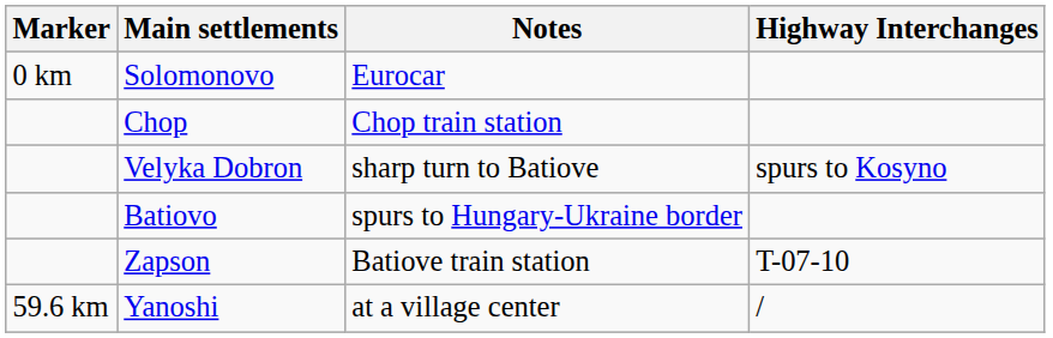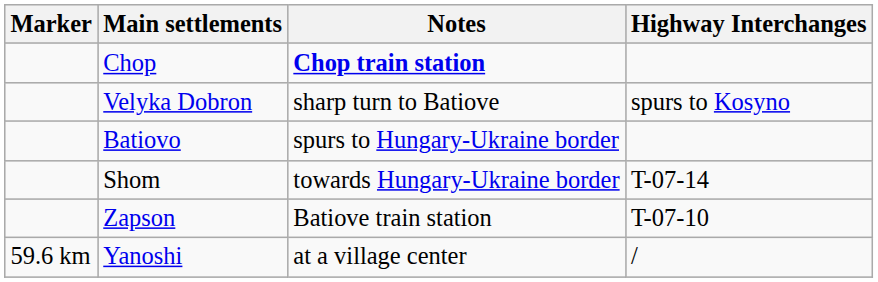 <table class="wikitable">
 <tr>
 <th>Marker</th>
 <th>Main settlements</th>
 <th>Notes</th>
 <th>Highway Interchanges</th>
 </tr>
 <tr>
-<td>0 km</td>
-<td><a href='#'>Solomonovo</a></td>
-<td><a href='#'>Eurocar</a></td>
-<td> </td>
-</tr>
-<tr>
 <td></td>
 <td><a href='#'>Chop</a></td>
-<td><a href='#'>Chop train station</a></td>
+<td><strong><a href='#'>Chop train station</a></strong></td>
 <td></td>
 </tr>
 <tr>
 <td></td>
 <td><a href='#'>Velyka Dobron</a></td>
 <td>sharp turn to Batiove</td>
 <td> spurs to <a href='#'>Kosyno</a></td>
 </tr>
 <tr>
 <td></td>
 <td><a href='#'>Batiovo</a></td>
 <td>spurs to <a href='#'>Hungary-Ukraine border</a></td>
 <td></td>
 </tr>
 <tr>
 <td></td>
+<td>Shom</td>
+<td>towards <a href='#'>Hungary-Ukraine border</a></td>
+<td>T-07-14</td>
+</tr>
+<tr>
+<td></td>
 <td><a href='#'>Zapson</a></td>
 <td>Batiove train station</td>
 <td>T-07-10</td>
 </tr>
 <tr>
 <td>59.6 km</td>
 <td><a href='#'>Yanoshi</a></td>
 <td>at a village center</td>
 <td>/ </td>
 </tr>
 </table>
